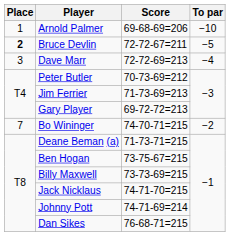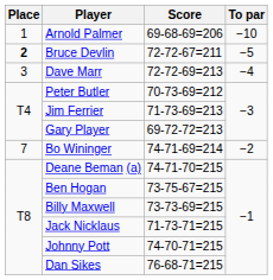 <table class="wikitable">
 <tr>
 <th>Place</th>
 <th>Player</th>
 <th>Score</th>
 <th>To par</th>
 </tr>
 <tr>
 <td align="center">1</td>
 <td> <a href='#'>Arnold Palmer</a></td>
 <td>69-68-69=206</td>
 <td align="center">−10</td>
 </tr>
 <tr>
 <td align="center"><strong>2</strong></td>
 <td> <a href='#'>Bruce Devlin</a></td>
 <td>72-72-67=211</td>
 <td align="center">−5</td>
 </tr>
 <tr>
 <td align="center">3</td>
 <td> <a href='#'>Dave Marr</a></td>
 <td>72-72-69=213</td>
 <td align="center">−4</td>
 </tr>
 <tr>
 <td rowspan="3" align="center">T4</td>
 <td> <a href='#'>Peter Butler</a></td>
 <td>70-73-69=212</td>
 <td rowspan="3" align="center">−3</td>
 </tr>
 <tr>
 <td> <a href='#'>Jim Ferrier</a></td>
 <td>71-73-69=213</td>
 </tr>
 <tr>
 <td> <a href='#'>Gary Player</a></td>
 <td>69-72-72=213</td>
 </tr>
 <tr>
 <td align="center">7</td>
 <td> <a href='#'>Bo Wininger</a></td>
-<td>74-70-71=215</td>
+<td>74-71-69=214</td>
 <td align="center">−2</td>
 </tr>
 <tr>
 <td rowspan="6" align="center">T8</td>
 <td> <a href='#'>Deane Beman</a> <a href='#'>(a)</a></td>
-<td>71-73-71=215</td>
+<td>74-71-70=215</td>
 <td rowspan="6" align="center">−1</td>
 </tr>
 <tr>
 <td> <a href='#'>Ben Hogan</a></td>
 <td>73-75-67=215</td>
 </tr>
 <tr>
 <td> <a href='#'>Billy Maxwell</a></td>
 <td>73-73-69=215</td>
 </tr>
 <tr>
 <td> <a href='#'>Jack Nicklaus</a></td>
-<td>74-71-70=215</td>
+<td>71-73-71=215</td>
 </tr>
 <tr>
 <td> <a href='#'>Johnny Pott</a></td>
-<td>74-71-69=214</td>
+<td>74-70-71=215</td>
 </tr>
 <tr>
 <td> <a href='#'>Dan Sikes</a></td>
 <td>76-68-71=215</td>
 </tr>
 </table>
